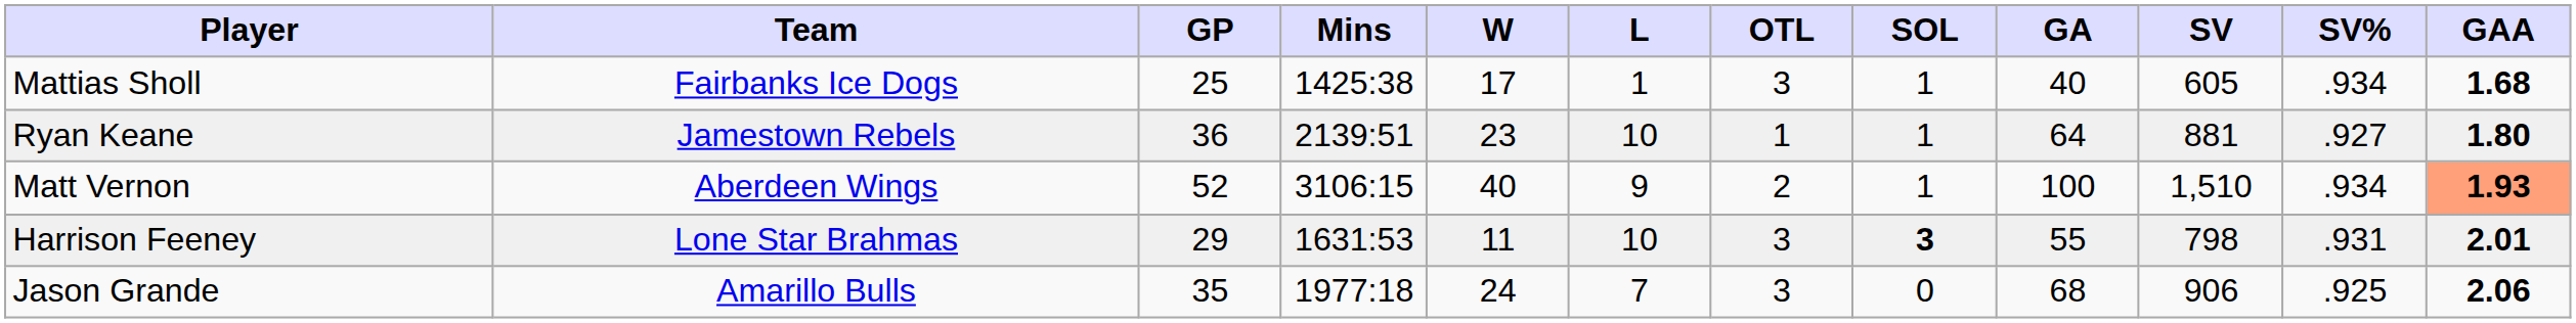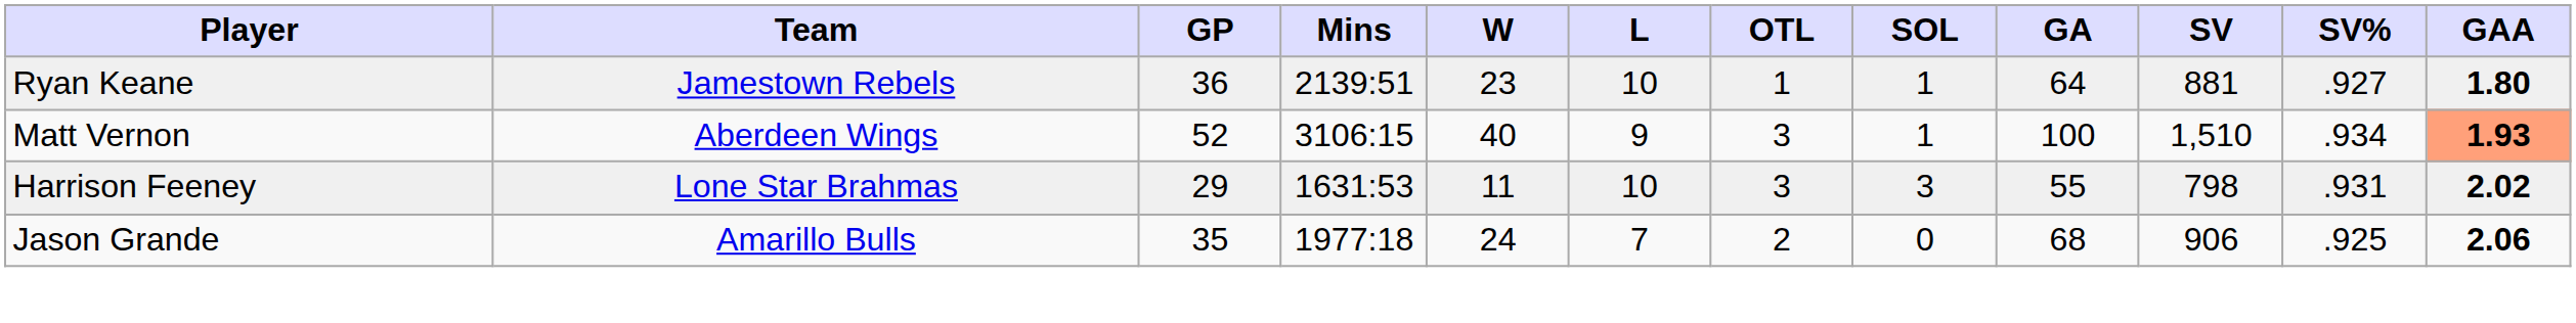 <table class="wikitable sortable" style="text-align: center">
 <tr>
 <th style="background:#ddf; width: 15em;"><strong>Player</strong></th>
 <th style="background:#ddf; width: 20em;">Team</th>
 <th style="background:#ddf; width: 4em;">GP</th>
 <th style="background:#ddf; width: 4em;">Mins</th>
 <th style="background:#ddf; width: 4em;">W</th>
 <th style="background:#ddf; width: 4em;">L</th>
 <th style="background:#ddf; width: 4em;">OTL</th>
 <th style="background:#ddf; width: 4em;">SOL</th>
 <th style="background:#ddf; width: 4em;">GA</th>
 <th style="background:#ddf; width: 4em;">SV</th>
 <th style="background:#ddf; width: 4em;">SV%</th>
 <th style="background:#ddf; width: 4em;">GAA</th>
-</tr>
-<tr>
-<td align=left>Mattias Sholl</td>
-<td><a href='#'>Fairbanks Ice Dogs</a></td>
-<td>25</td>
-<td>1425:38</td>
-<td>17</td>
-<td>1</td>
-<td>3</td>
-<td>1</td>
-<td>40</td>
-<td>605</td>
-<td>.934</td>
-<td><strong>1.68</strong></td>
 </tr>
 <tr bgcolor=f0f0f0>
 <td align=left>Ryan Keane</td>
 <td><a href='#'>Jamestown Rebels</a></td>
 <td>36</td>
 <td>2139:51</td>
 <td>23</td>
 <td>10</td>
 <td>1</td>
 <td>1</td>
 <td>64</td>
 <td>881</td>
 <td>.927</td>
 <td><strong>1.80</strong></td>
 </tr>
 <tr>
 <td align=left>Matt Vernon</td>
 <td><a href='#'>Aberdeen Wings</a></td>
 <td>52</td>
 <td>3106:15</td>
 <td>40</td>
 <td>9</td>
-<td>2</td>
+<td>3</td>
 <td>1</td>
 <td>100</td>
 <td>1,510</td>
 <td>.934</td>
 <td style="background: lightsalmon;"><strong>1.93</strong></td>
 </tr>
 <tr bgcolor=f0f0f0>
 <td align=left>Harrison Feeney</td>
 <td><a href='#'>Lone Star Brahmas</a></td>
 <td>29</td>
 <td>1631:53</td>
 <td>11</td>
 <td>10</td>
 <td>3</td>
-<td><strong>3</strong></td>
+<td>3</td>
 <td>55</td>
 <td>798</td>
 <td>.931</td>
-<td><strong>2.01</strong></td>
+<td><strong>2.02</strong></td>
 </tr>
 <tr>
 <td align=left>Jason Grande</td>
 <td><a href='#'>Amarillo Bulls</a></td>
 <td>35</td>
 <td>1977:18</td>
 <td>24</td>
 <td>7</td>
-<td>3</td>
+<td>2</td>
 <td>0</td>
 <td>68</td>
 <td>906</td>
 <td>.925</td>
 <td><strong>2.06</strong></td>
 </tr>
 </table>
